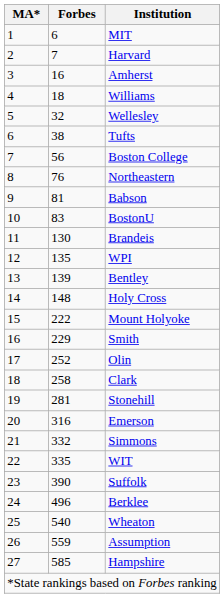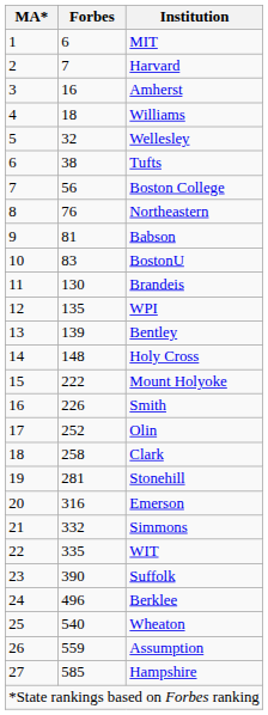 <table class="wikitable">
 <tr>
 <th>MA*</th>
 <th>Forbes</th>
 <th>Institution</th>
 </tr>
 <tr>
 <td>1</td>
 <td>6</td>
 <td><a href='#'>MIT</a></td>
 </tr>
 <tr>
 <td>2</td>
 <td>7</td>
 <td><a href='#'>Harvard</a></td>
 </tr>
 <tr>
 <td>3</td>
 <td>16</td>
 <td><a href='#'>Amherst</a></td>
 </tr>
 <tr>
 <td>4</td>
 <td>18</td>
 <td><a href='#'>Williams</a></td>
 </tr>
 <tr>
 <td>5</td>
 <td>32</td>
 <td><a href='#'>Wellesley</a></td>
 </tr>
 <tr>
 <td>6</td>
 <td>38</td>
 <td><a href='#'>Tufts</a></td>
 </tr>
 <tr>
 <td>7</td>
 <td>56</td>
 <td><a href='#'>Boston College</a></td>
 </tr>
 <tr>
 <td>8</td>
 <td>76</td>
 <td><a href='#'>Northeastern</a></td>
 </tr>
 <tr>
 <td>9</td>
 <td>81</td>
 <td><a href='#'>Babson</a></td>
 </tr>
 <tr>
 <td>10</td>
 <td>83</td>
 <td><a href='#'>BostonU</a></td>
 </tr>
 <tr>
 <td>11</td>
 <td>130</td>
 <td><a href='#'>Brandeis</a></td>
 </tr>
 <tr>
 <td>12</td>
 <td>135</td>
 <td><a href='#'>WPI</a></td>
 </tr>
 <tr>
 <td>13</td>
 <td>139</td>
 <td><a href='#'>Bentley</a></td>
 </tr>
 <tr>
 <td>14</td>
 <td>148</td>
 <td><a href='#'>Holy Cross</a></td>
 </tr>
 <tr>
 <td>15</td>
 <td>222</td>
 <td><a href='#'>Mount Holyoke</a></td>
 </tr>
 <tr>
 <td>16</td>
-<td>229</td>
+<td>226</td>
 <td><a href='#'>Smith</a></td>
 </tr>
 <tr>
 <td>17</td>
 <td>252</td>
 <td><a href='#'>Olin</a></td>
 </tr>
 <tr>
 <td>18</td>
 <td>258</td>
 <td><a href='#'>Clark</a></td>
 </tr>
 <tr>
 <td>19</td>
 <td>281</td>
 <td><a href='#'>Stonehill</a></td>
 </tr>
 <tr>
 <td>20</td>
 <td>316</td>
 <td><a href='#'>Emerson</a></td>
 </tr>
 <tr>
 <td>21</td>
 <td>332</td>
 <td><a href='#'>Simmons</a></td>
 </tr>
 <tr>
 <td>22</td>
 <td>335</td>
 <td><a href='#'>WIT</a></td>
 </tr>
 <tr>
 <td>23</td>
 <td>390</td>
 <td><a href='#'>Suffolk</a></td>
 </tr>
 <tr>
 <td>24</td>
 <td>496</td>
 <td><a href='#'>Berklee</a></td>
 </tr>
 <tr>
 <td>25</td>
 <td>540</td>
 <td><a href='#'>Wheaton</a></td>
 </tr>
 <tr>
 <td>26</td>
 <td>559</td>
 <td><a href='#'>Assumption</a></td>
 </tr>
 <tr>
 <td>27</td>
 <td>585</td>
 <td><a href='#'>Hampshire</a></td>
 </tr>
 <tr>
 <td colspan="3">*State rankings based on <em>Forbes</em> ranking</td>
 </tr>
 </table>
